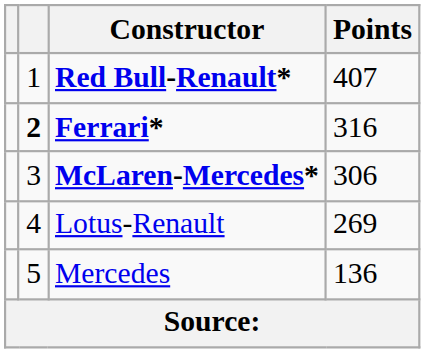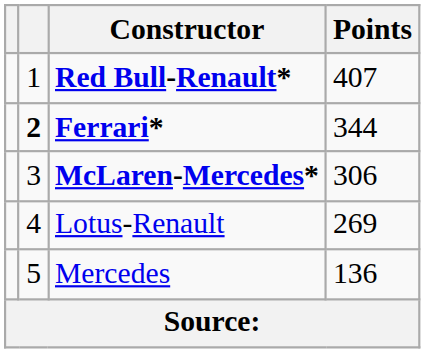 <table class="wikitable" style="font-size: 85%;">
 <tr>
 <th></th>
 <th></th>
 <th>Constructor</th>
 <th>Points</th>
 </tr>
 <tr>
 <td align="left"></td>
 <td align="center">1</td>
 <td> <strong><a href='#'>Red Bull</a>-<a href='#'>Renault</a>*</strong></td>
 <td align="left">407</td>
 </tr>
 <tr>
 <td align="left"></td>
 <td align="center"><strong>2</strong></td>
 <td> <strong><a href='#'>Ferrari</a>*</strong></td>
-<td align="left">316</td>
+<td align="left">344</td>
 </tr>
 <tr>
 <td align="left"></td>
 <td align="center">3</td>
 <td> <strong><a href='#'>McLaren</a>-<a href='#'>Mercedes</a>*</strong></td>
 <td align="left">306</td>
 </tr>
 <tr>
 <td align="left"></td>
 <td align="center">4</td>
 <td> <a href='#'>Lotus</a>-<a href='#'>Renault</a></td>
 <td align="left">269</td>
 </tr>
 <tr>
 <td align="left"></td>
 <td align="center">5</td>
 <td> <a href='#'>Mercedes</a></td>
 <td align="left">136</td>
 </tr>
 <tr>
 <th colspan=4>Source: </th>
 </tr>
 </table>
